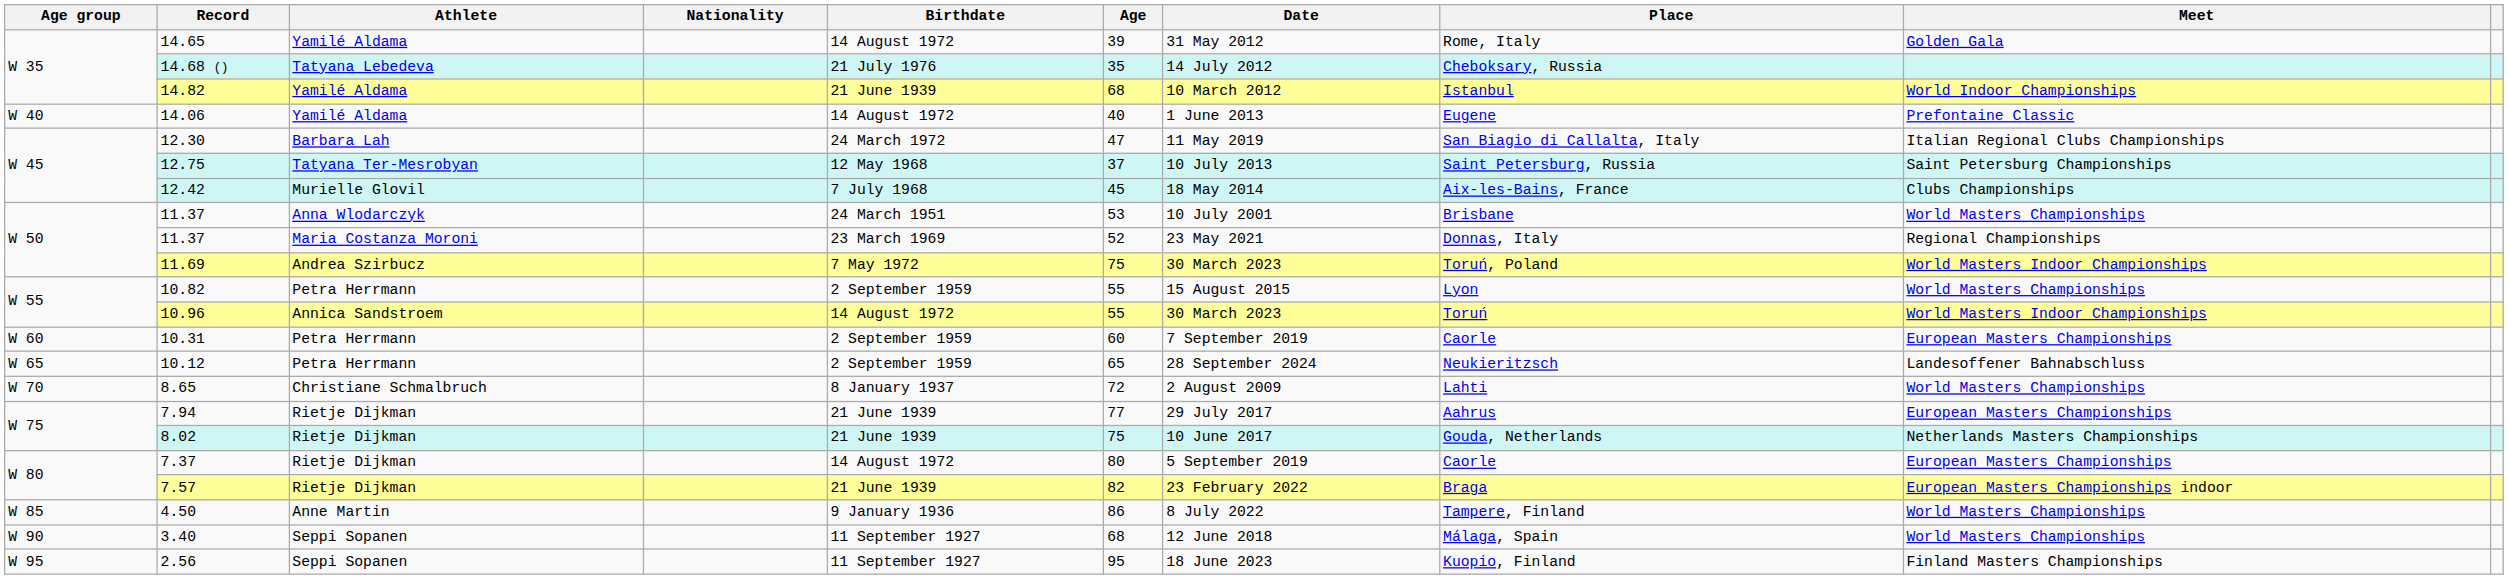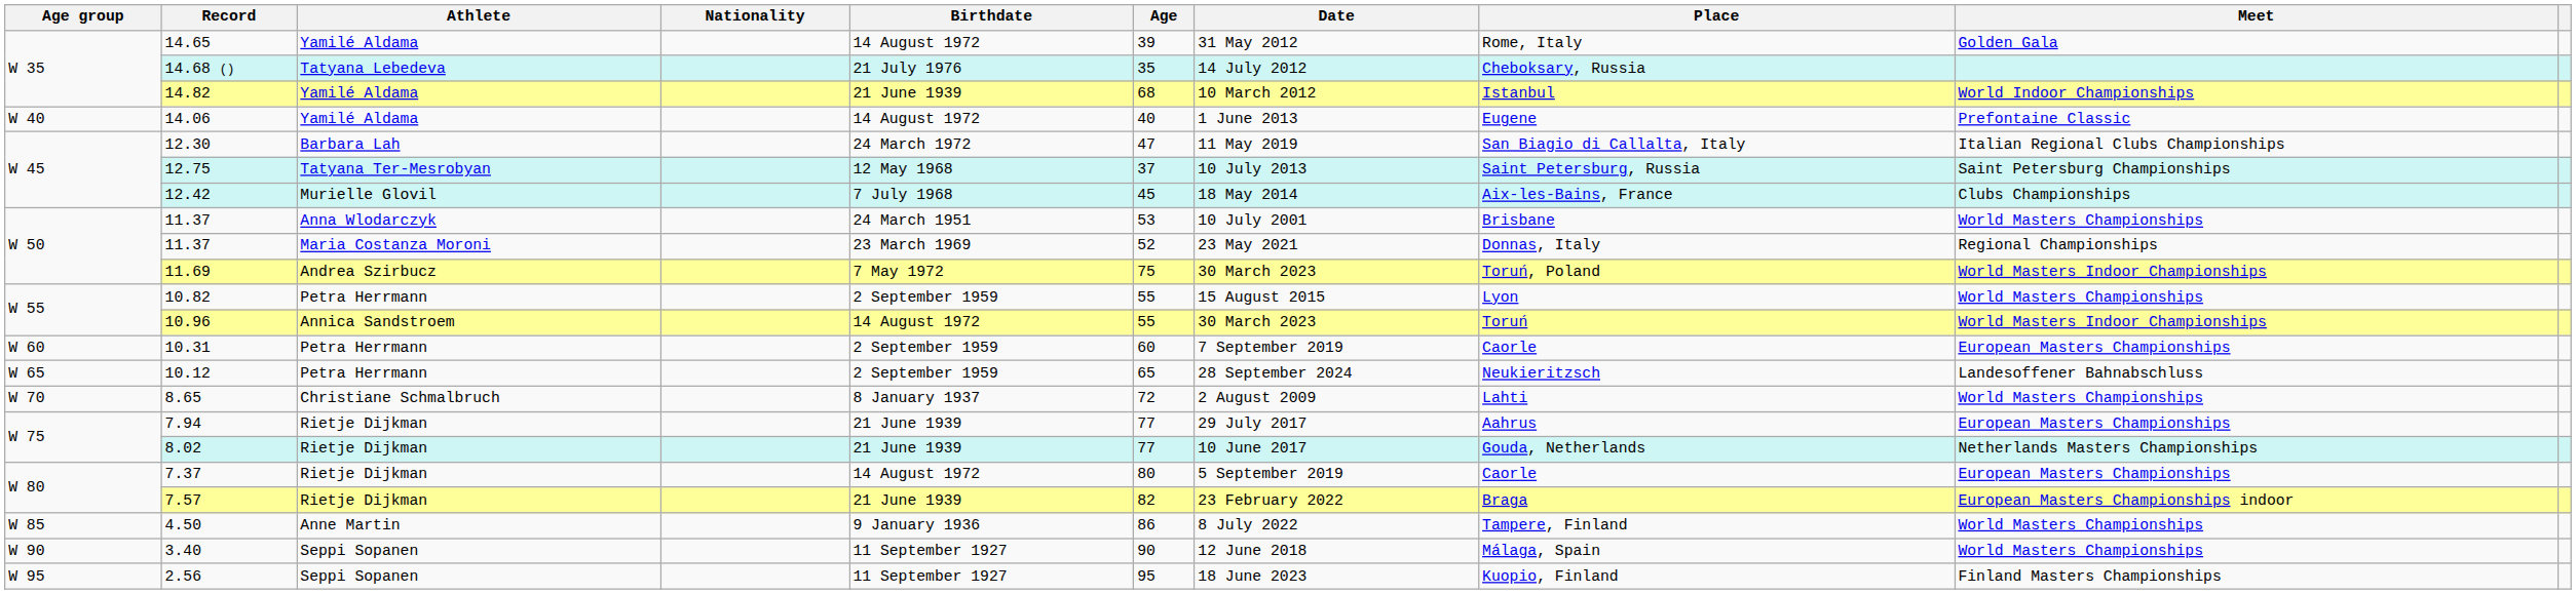 <table class="wikitable" style="font-size:90%; width: 100%;">
 <tr>
 <th>Age group</th>
 <th>Record</th>
 <th>Athlete</th>
 <th>Nationality</th>
 <th>Birthdate</th>
 <th>Age</th>
 <th>Date</th>
 <th>Place</th>
 <th>Meet</th>
 <th></th>
 </tr>
 <tr>
 <td rowspan=3>W 35</td>
 <td>14.65 </td>
 <td><a href='#'>Yamilé Aldama</a></td>
 <td></td>
 <td>14 August 1972</td>
 <td>39</td>
 <td>31 May 2012</td>
 <td>Rome, Italy</td>
 <td><a href='#'>Golden Gala</a></td>
 <td></td>
 </tr>
 <tr style="background:#cef6f5;">
 <td>14.68 <small>()</small></td>
 <td><a href='#'>Tatyana Lebedeva</a></td>
 <td></td>
 <td>21 July 1976</td>
 <td>35</td>
 <td>14 July 2012</td>
 <td><a href='#'>Cheboksary</a>, Russia</td>
 <td></td>
 <td></td>
 </tr>
 <tr style="background:#ff9;">
 <td>14.82 </td>
 <td><a href='#'>Yamilé Aldama</a></td>
 <td></td>
 <td>21 June 1939</td>
 <td>68</td>
 <td>10 March 2012</td>
 <td><a href='#'>Istanbul</a> </td>
 <td><a href='#'>World Indoor Championships</a></td>
 <td></td>
 </tr>
 <tr>
 <td>W 40</td>
 <td>14.06 </td>
 <td><a href='#'>Yamilé Aldama</a></td>
 <td></td>
 <td>14 August 1972</td>
 <td>40</td>
 <td>1 June 2013</td>
 <td><a href='#'>Eugene</a> </td>
 <td><a href='#'>Prefontaine Classic</a></td>
 <td></td>
 </tr>
 <tr>
 <td rowspan=3>W 45</td>
 <td>12.30 </td>
 <td><a href='#'>Barbara Lah</a></td>
 <td></td>
 <td>24 March 1972</td>
 <td>47</td>
 <td>11 May 2019</td>
 <td><a href='#'>San Biagio di Callalta</a>, Italy</td>
 <td>Italian Regional Clubs Championships</td>
 <td></td>
 </tr>
 <tr style="background:#cef6f5;">
 <td>12.75 </td>
 <td><a href='#'>Tatyana Ter-Mesrobyan</a></td>
 <td></td>
 <td>12 May 1968</td>
 <td>37</td>
 <td>10 July 2013</td>
 <td><a href='#'>Saint Petersburg</a>, Russia</td>
 <td>Saint Petersburg Championships</td>
 <td></td>
 </tr>
 <tr style="background:#cef6f5;">
 <td>12.42 </td>
 <td>Murielle Glovil</td>
 <td></td>
 <td>7 July 1968</td>
 <td>45</td>
 <td>18 May 2014</td>
 <td><a href='#'>Aix-les-Bains</a>, France</td>
 <td>Clubs Championships</td>
 <td></td>
 </tr>
 <tr>
 <td rowspan=3>W 50</td>
 <td>11.37 </td>
 <td><a href='#'>Anna Wlodarczyk</a></td>
 <td></td>
 <td>24 March 1951</td>
 <td>53</td>
 <td>10 July 2001</td>
 <td><a href='#'>Brisbane</a> </td>
 <td><a href='#'>World Masters Championships</a></td>
 <td></td>
 </tr>
 <tr>
 <td>11.37 </td>
 <td><a href='#'>Maria Costanza Moroni</a></td>
 <td></td>
 <td>23 March 1969</td>
 <td>52</td>
 <td>23 May 2021</td>
 <td><a href='#'>Donnas</a>, Italy</td>
 <td>Regional Championships</td>
 <td></td>
 </tr>
 <tr style="background:#ff9;">
 <td>11.69 </td>
 <td>Andrea Szirbucz</td>
 <td></td>
 <td>7 May 1972</td>
 <td>75</td>
 <td>30 March 2023</td>
 <td><a href='#'>Toruń</a>, Poland</td>
 <td><a href='#'>World Masters Indoor Championships</a></td>
 <td></td>
 </tr>
 <tr>
 <td rowspan=2>W 55</td>
 <td>10.82 </td>
 <td>Petra Herrmann</td>
 <td></td>
 <td>2 September 1959</td>
 <td>55</td>
 <td>15 August 2015</td>
 <td><a href='#'>Lyon</a> </td>
 <td><a href='#'>World Masters Championships</a></td>
 <td></td>
 </tr>
 <tr style="background:#ff9;">
 <td>10.96 </td>
 <td>Annica Sandstroem</td>
 <td></td>
 <td>14 August 1972</td>
 <td>55</td>
 <td>30 March 2023</td>
 <td><a href='#'>Toruń</a> </td>
 <td><a href='#'>World Masters Indoor Championships</a></td>
 <td></td>
 </tr>
 <tr>
 <td>W 60</td>
 <td>10.31 </td>
 <td>Petra Herrmann</td>
 <td></td>
 <td>2 September 1959</td>
 <td>60</td>
 <td>7 September 2019</td>
 <td><a href='#'>Caorle</a> </td>
 <td><a href='#'>European Masters Championships</a></td>
 <td></td>
 </tr>
 <tr>
 <td>W 65</td>
 <td>10.12 </td>
 <td>Petra Herrmann</td>
 <td></td>
 <td>2 September 1959</td>
 <td>65</td>
 <td>28 September 2024</td>
 <td><a href='#'>Neukieritzsch</a> </td>
 <td>Landesoffener Bahnabschluss</td>
 <td></td>
 </tr>
 <tr>
 <td>W 70</td>
 <td>8.65 </td>
 <td>Christiane Schmalbruch</td>
 <td></td>
 <td>8 January 1937</td>
 <td>72</td>
 <td>2 August 2009</td>
 <td><a href='#'>Lahti</a> </td>
 <td><a href='#'>World Masters Championships</a></td>
 <td></td>
 </tr>
 <tr>
 <td rowspan=2>W 75</td>
 <td>7.94 </td>
 <td>Rietje Dijkman</td>
 <td></td>
 <td>21 June 1939</td>
 <td>77</td>
 <td>29 July 2017</td>
 <td><a href='#'>Aahrus</a> </td>
 <td><a href='#'>European Masters Championships</a></td>
 <td></td>
 </tr>
 <tr style="background:#cef6f5;">
 <td>8.02 </td>
 <td>Rietje Dijkman</td>
 <td></td>
 <td>21 June 1939</td>
-<td>75</td>
+<td>77</td>
 <td>10 June 2017</td>
 <td><a href='#'>Gouda</a>, Netherlands</td>
 <td>Netherlands Masters Championships</td>
 <td></td>
 </tr>
 <tr>
 <td rowspan=2>W 80</td>
 <td>7.37 </td>
 <td>Rietje Dijkman</td>
 <td></td>
 <td>14 August 1972</td>
 <td>80</td>
 <td>5 September 2019</td>
 <td><a href='#'>Caorle</a> </td>
 <td><a href='#'>European Masters Championships</a></td>
 <td></td>
 </tr>
 <tr style="background:#ff9;">
 <td>7.57 </td>
 <td>Rietje Dijkman</td>
 <td></td>
 <td>21 June 1939</td>
 <td>82</td>
 <td>23 February 2022</td>
 <td><a href='#'>Braga</a> </td>
 <td><a href='#'>European Masters Championships</a> indoor</td>
 <td></td>
 </tr>
 <tr>
 <td>W 85</td>
 <td>4.50 </td>
 <td>Anne Martin</td>
 <td></td>
 <td>9 January 1936</td>
 <td>86</td>
 <td>8 July 2022</td>
 <td><a href='#'>Tampere</a>, Finland</td>
 <td><a href='#'>World Masters Championships</a></td>
 <td></td>
 </tr>
 <tr>
 <td>W 90</td>
 <td>3.40 </td>
 <td>Seppi Sopanen</td>
 <td></td>
 <td>11 September 1927</td>
-<td>68</td>
+<td>90</td>
 <td>12 June 2018</td>
 <td><a href='#'>Málaga</a>, Spain</td>
 <td><a href='#'>World Masters Championships</a></td>
 <td></td>
 </tr>
 <tr>
 <td>W 95</td>
 <td>2.56 </td>
 <td>Seppi Sopanen</td>
 <td></td>
 <td>11 September 1927</td>
 <td>95</td>
 <td>18 June 2023</td>
 <td><a href='#'>Kuopio</a>, Finland</td>
 <td>Finland Masters Championships</td>
 <td></td>
 </tr>
 </table>
